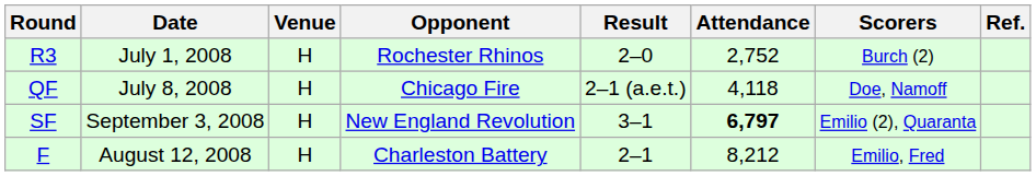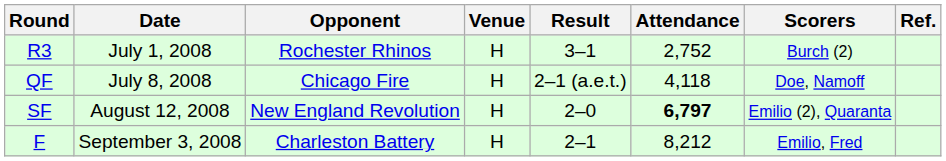 <table class="wikitable" style="font-size:95%; text-align:center">
 <tr>
 <th>Round</th>
 <th>Date</th>
+<th>Opponent</th>
 <th>Venue</th>
-<th>Opponent</th>
 <th>Result</th>
 <th>Attendance</th>
 <th>Scorers</th>
 <th>Ref.</th>
 </tr>
 <tr style="background:#dfd;">
 <td><a href='#'>R3</a></td>
 <td>July 1, 2008</td>
+<td><a href='#'>Rochester Rhinos</a></td>
 <td>H</td>
-<td><a href='#'>Rochester Rhinos</a></td>
-<td>2–0</td>
+<td>3–1</td>
 <td>2,752</td>
 <td><small><a href='#'>Burch</a> (2)</small></td>
 <td></td>
 </tr>
 <tr style="background:#dfd;">
 <td><a href='#'>QF</a></td>
 <td>July 8, 2008</td>
+<td><a href='#'>Chicago Fire</a></td>
 <td>H</td>
-<td><a href='#'>Chicago Fire</a></td>
 <td>2–1 (a.e.t.)</td>
 <td>4,118</td>
 <td><small><a href='#'>Doe</a>, <a href='#'>Namoff</a></small></td>
 <td></td>
 </tr>
 <tr style="background:#dfd;">
 <td><a href='#'>SF</a></td>
-<td>September 3, 2008</td>
+<td>August 12, 2008</td>
+<td><a href='#'>New England Revolution</a></td>
 <td>H</td>
-<td><a href='#'>New England Revolution</a></td>
-<td>3–1</td>
+<td>2–0</td>
 <td><strong>6,797</strong></td>
 <td><small><a href='#'>Emilio</a> (2), <a href='#'>Quaranta</a></small></td>
 <td></td>
 </tr>
 <tr style="background:#dfd;">
 <td><a href='#'>F</a></td>
-<td>August 12, 2008</td>
+<td>September 3, 2008</td>
+<td><a href='#'>Charleston Battery</a></td>
 <td>H</td>
-<td><a href='#'>Charleston Battery</a></td>
 <td>2–1</td>
 <td>8,212</td>
 <td><small><a href='#'>Emilio</a>, <a href='#'>Fred</a></small></td>
 <td></td>
 </tr>
 </table>
